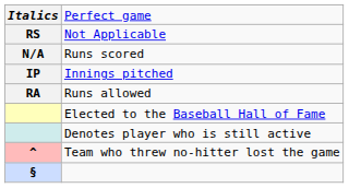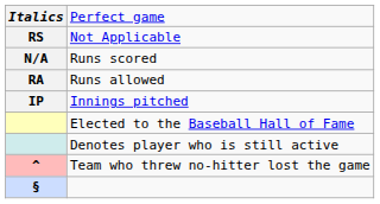 <table class="wikitable plainrowheaders">
 <tr>
 <th scope="row"><em>Italics</em></th>
 <td><a href='#'>Perfect game</a></td>
 </tr>
 <tr>
 <th scope="row">RS</th>
 <td><a href='#'>Not Applicable</a></td>
 </tr>
 <tr>
 <th scope="row">N/A</th>
 <td>Runs scored</td>
 </tr>
 <tr>
+<th scope="row">RA</th>
+<td>Runs allowed</td>
+</tr>
+<tr>
 <th scope="row">IP</th>
 <td><a href='#'>Innings pitched</a></td>
-</tr>
-<tr>
-<th scope="row">RA</th>
-<td>Runs allowed</td>
 </tr>
 <tr>
 <th scope="row" style="background:#ffb;"></th>
 <td>Elected to the <a href='#'>Baseball Hall of Fame</a></td>
 </tr>
 <tr>
 <th scope="row" style="background:#cfecec;"></th>
 <td>Denotes player who is still active</td>
 </tr>
 <tr>
 <th scope="row" style="background:#ffbbbb;">^</th>
 <td>Team who threw no-hitter lost the game</td>
 </tr>
 <tr>
 <th scope="row" style="background:#ccddff;">§</th>
 <td></td>
 </tr>
 </table>
